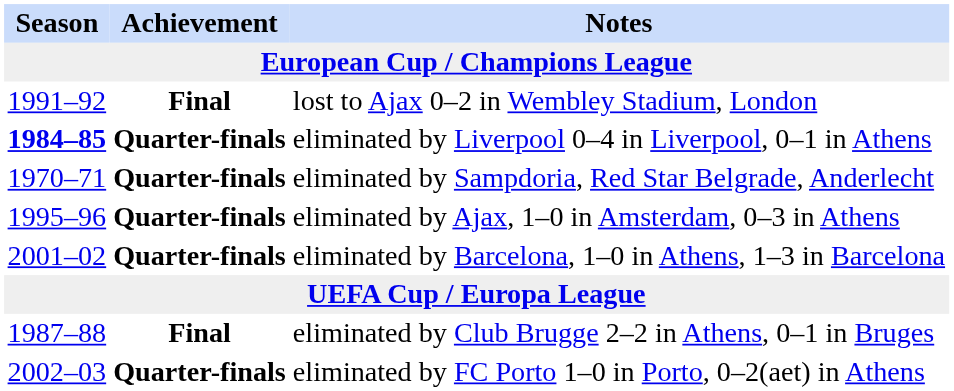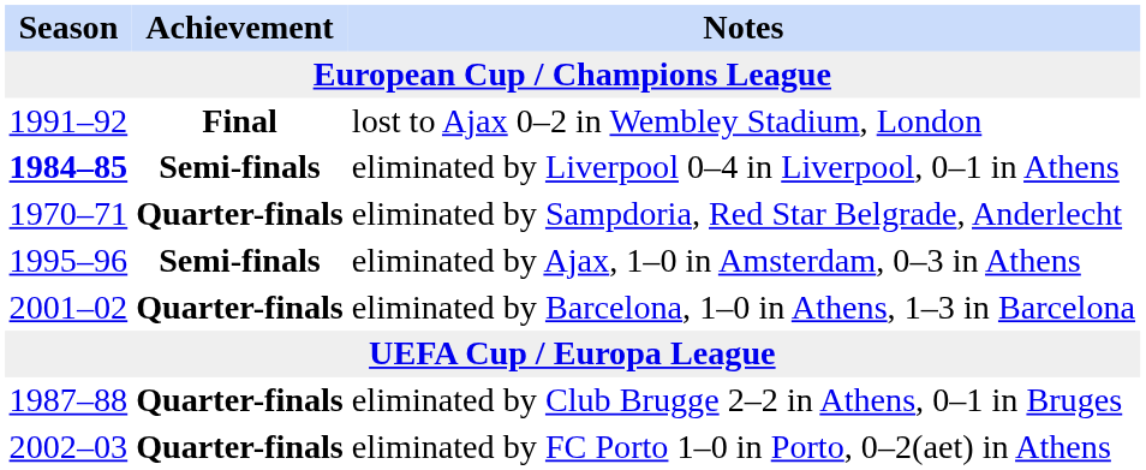 <table class="toccolours" border="0" cellpadding="2" cellspacing="0"  style="float:left; margin:0.5em;">
 <tr style="background:#cadcfb;">
 <th>Season</th>
 <th>Achievement</th>
 <th>Notes</th>
 </tr>
 <tr>
 <th colspan="3" style="background:#efefef;"><a href='#'>European Cup / Champions League</a></th>
 </tr>
 <tr>
 <td style="text-align:center;"><a href='#'>1991–92</a></td>
 <td style="text-align:center;"><strong>Final</strong></td>
 <td style="text-align:left;">lost to <a href='#'>Ajax</a> 0–2 in <a href='#'>Wembley Stadium</a>, <a href='#'>London</a></td>
 </tr>
 <tr>
 <td style="text-align:center;"><strong><a href='#'>1984–85</a></strong></td>
-<td style="text-align:center;"><strong>Quarter-finals</strong></td>
+<td style="text-align:center;"><strong>Semi-finals</strong></td>
 <td style="text-align:left;">eliminated by <a href='#'>Liverpool</a> 0–4 in <a href='#'>Liverpool</a>, 0–1 in <a href='#'>Athens</a></td>
 </tr>
 <tr>
 <td style="text-align:center;"><a href='#'>1970–71</a></td>
 <td style="text-align:center;"><strong>Quarter-finals</strong></td>
 <td style="text-align:left;">eliminated by <a href='#'>Sampdoria</a>, <a href='#'>Red Star Belgrade</a>, <a href='#'>Anderlecht</a></td>
 </tr>
 <tr>
 <td style="text-align:center;"><a href='#'>1995–96</a></td>
-<td style="text-align:center;"><strong>Quarter-finals</strong></td>
+<td style="text-align:center;"><strong>Semi-finals</strong></td>
 <td style="text-align:left;">eliminated by <a href='#'>Ajax</a>, 1–0 in <a href='#'>Amsterdam</a>, 0–3 in <a href='#'>Athens</a></td>
 </tr>
 <tr>
 <td style="text-align:center;"><a href='#'>2001–02</a></td>
 <td style="text-align:center;"><strong>Quarter-finals</strong></td>
 <td style="text-align:left;">eliminated by <a href='#'>Barcelona</a>, 1–0 in <a href='#'>Athens</a>, 1–3 in <a href='#'>Barcelona</a></td>
 </tr>
 <tr>
 <th colspan="4" style="background:#efefef;"><a href='#'>UEFA Cup / Europa League</a></th>
 </tr>
 <tr>
 <td style="text-align:center;"><a href='#'>1987–88</a></td>
-<td style="text-align:center;"><strong>Final</strong></td>
+<td style="text-align:center;"><strong>Quarter-finals</strong></td>
 <td style="text-align:left;">eliminated by <a href='#'>Club Brugge</a> 2–2 in <a href='#'>Athens</a>, 0–1 in <a href='#'>Bruges</a></td>
 </tr>
 <tr>
 <td style="text-align:center;"><a href='#'>2002–03</a></td>
 <td style="text-align:center;"><strong>Quarter-finals</strong></td>
 <td style="text-align:left;">eliminated by <a href='#'>FC Porto</a> 1–0 in <a href='#'>Porto</a>, 0–2(aet) in <a href='#'>Athens</a></td>
 </tr>
 </table>
